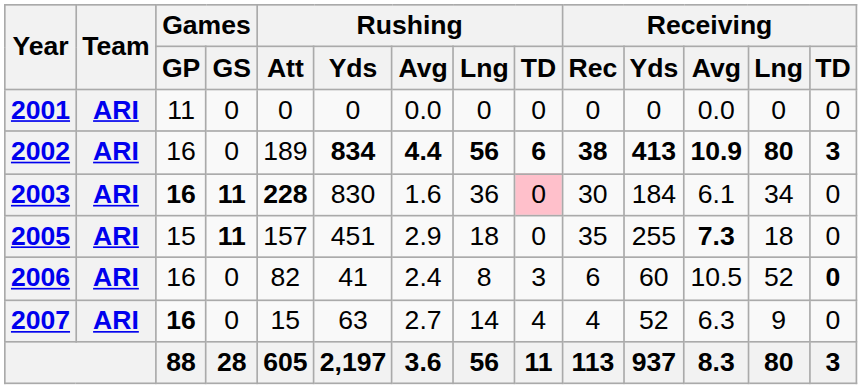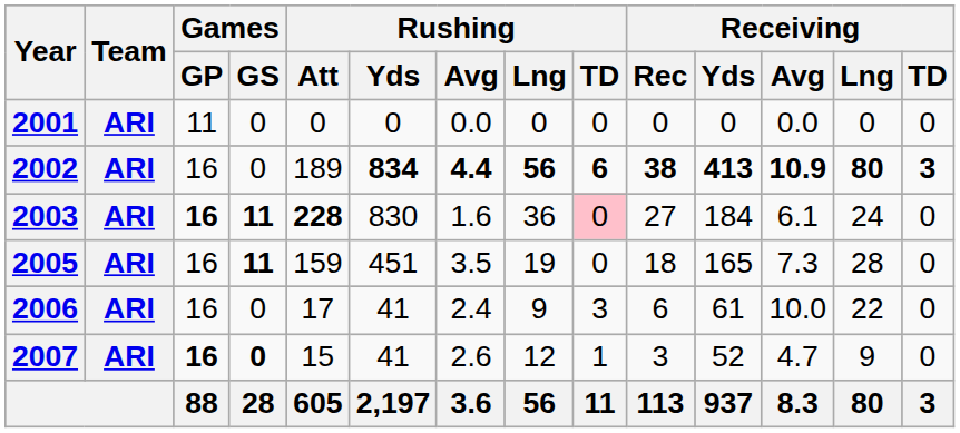 <table class="wikitable" style="text-align:center;">
 <tr>
 <th rowspan="2">Year</th>
 <th rowspan="2">Team</th>
 <th colspan="2">Games</th>
 <th colspan="5">Rushing</th>
 <th colspan="5">Receiving</th>
 </tr>
 <tr>
 <th>GP</th>
 <th>GS</th>
 <th>Att</th>
 <th>Yds</th>
 <th>Avg</th>
 <th>Lng</th>
 <th>TD</th>
 <th>Rec</th>
 <th>Yds</th>
 <th>Avg</th>
 <th>Lng</th>
 <th>TD</th>
 </tr>
 <tr>
 <th><a href='#'>2001</a></th>
 <th><a href='#'>ARI</a></th>
 <td>11</td>
 <td>0</td>
 <td>0</td>
 <td>0</td>
 <td>0.0</td>
 <td>0</td>
 <td>0</td>
 <td>0</td>
 <td>0</td>
 <td>0.0</td>
 <td>0</td>
 <td>0</td>
 </tr>
 <tr>
 <th><a href='#'>2002</a></th>
 <th><a href='#'>ARI</a></th>
 <td>16</td>
 <td>0</td>
 <td>189</td>
 <td><strong>834</strong></td>
 <td><strong>4.4</strong></td>
 <td><strong>56</strong></td>
 <td><strong>6</strong></td>
 <td><strong>38</strong></td>
 <td><strong>413</strong></td>
 <td><strong>10.9</strong></td>
 <td><strong>80</strong></td>
 <td><strong>3</strong></td>
 </tr>
 <tr>
 <th><a href='#'>2003</a></th>
 <th><a href='#'>ARI</a></th>
 <td><strong>16</strong></td>
 <td><strong>11</strong></td>
 <td><strong>228</strong></td>
 <td>830</td>
 <td>1.6</td>
 <td>36</td>
 <td style="background: pink;">0</td>
-<td>30</td>
+<td>27</td>
 <td>184</td>
 <td>6.1</td>
-<td>34</td>
+<td>24</td>
 <td>0</td>
 </tr>
 <tr>
 <th><a href='#'>2005</a></th>
 <th><a href='#'>ARI</a></th>
-<td>15</td>
+<td>16</td>
 <td><strong>11</strong></td>
-<td>157</td>
+<td>159</td>
 <td>451</td>
-<td>2.9</td>
+<td>3.5</td>
+<td>19</td>
+<td>0</td>
 <td>18</td>
-<td>0</td>
-<td>35</td>
-<td>255</td>
-<td><strong>7.3</strong></td>
-<td>18</td>
+<td>165</td>
+<td>7.3</td>
+<td>28</td>
 <td>0</td>
 </tr>
 <tr>
 <th><a href='#'>2006</a></th>
 <th><a href='#'>ARI</a></th>
 <td>16</td>
 <td>0</td>
-<td>82</td>
+<td>17</td>
 <td>41</td>
 <td>2.4</td>
-<td>8</td>
+<td>9</td>
 <td>3</td>
 <td>6</td>
-<td>60</td>
-<td>10.5</td>
-<td>52</td>
-<td><strong>0</strong></td>
+<td>61</td>
+<td>10.0</td>
+<td>22</td>
+<td>0</td>
 </tr>
 <tr>
 <th><a href='#'>2007</a></th>
 <th><a href='#'>ARI</a></th>
 <td><strong>16</strong></td>
-<td>0</td>
+<td><strong>0</strong></td>
 <td>15</td>
-<td>63</td>
-<td>2.7</td>
-<td>14</td>
-<td>4</td>
-<td>4</td>
+<td>41</td>
+<td>2.6</td>
+<td>12</td>
+<td>1</td>
+<td>3</td>
 <td>52</td>
-<td>6.3</td>
+<td>4.7</td>
 <td>9</td>
 <td>0</td>
 </tr>
 <tr>
 <th colspan="2"></th>
 <th>88</th>
 <th>28</th>
 <th>605</th>
 <th>2,197</th>
 <th>3.6</th>
 <th>56</th>
 <th>11</th>
 <th>113</th>
 <th>937</th>
 <th>8.3</th>
 <th>80</th>
 <th>3</th>
 </tr>
 </table>
